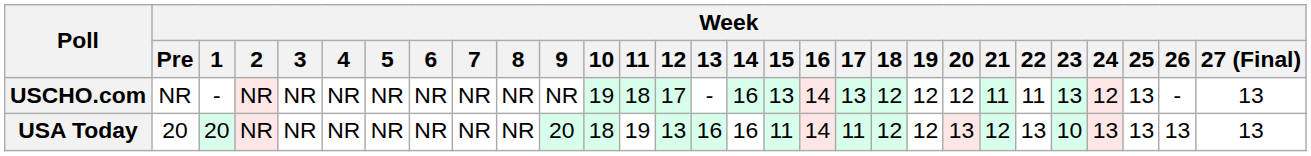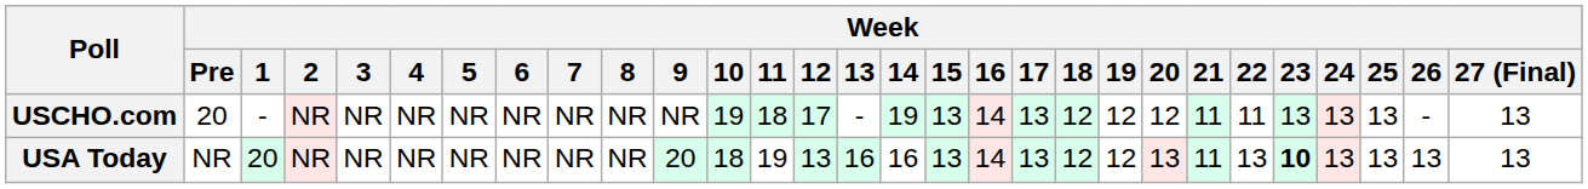 <table class="wikitable" style="white-space:nowrap;">
 <tr>
 <th scope="col" width="100" rowspan="2">Poll</th>
 <th colspan="28">Week</th>
 </tr>
 <tr>
 <th scope="col" width="30">Pre</th>
 <th scope="col" width="30">1</th>
 <th scope="col" width="30">2</th>
 <th scope="col" width="30">3</th>
 <th scope="col" width="30">4</th>
 <th scope="col" width="30">5</th>
 <th scope="col" width="30">6</th>
 <th scope="col" width="30">7</th>
 <th scope="col" width="30">8</th>
 <th scope="col" width="30">9</th>
 <th scope="col" width="30">10</th>
 <th scope="col" width="30">11</th>
 <th scope="col" width="30">12</th>
 <th scope="col" width="30">13</th>
 <th scope="col" width="30">14</th>
 <th scope="col" width="30">15</th>
 <th scope="col" width="30">16</th>
 <th scope="col" width="30">17</th>
 <th scope="col" width="30">18</th>
 <th scope="col" width="30">19</th>
 <th scope="col" width="30">20</th>
 <th scope="col" width="30">21</th>
 <th scope="col" width="30">22</th>
 <th scope="col" width="30">23</th>
 <th scope="col" width="30">24</th>
 <th scope="col" width="30">25</th>
 <th scope="col" width="30">26</th>
 <th scope="col" width="30">27 (Final)</th>
 </tr>
 <tr style="text-align:center;">
 <th>USCHO.com</th>
-<td bgcolor=FFFFFF>NR</td>
+<td bgcolor=FFFFFF>20</td>
 <td bgcolor=FFFFFF>-</td>
 <td bgcolor=FFE6E6>NR</td>
 <td bgcolor=FFFFFF>NR</td>
 <td bgcolor=FFFFFF>NR</td>
 <td bgcolor=FFFFFF>NR</td>
 <td bgcolor=FFFFFF>NR</td>
 <td bgcolor=FFFFFF>NR</td>
 <td bgcolor=FFFFFF>NR</td>
 <td bgcolor=FFFFFF>NR</td>
 <td bgcolor=D8FFEB>19</td>
 <td bgcolor=D8FFEB>18</td>
 <td bgcolor=D8FFEB>17</td>
 <td bgcolor=FFFFFF>-</td>
-<td bgcolor=D8FFEB>16</td>
+<td bgcolor=D8FFEB>19</td>
 <td bgcolor=D8FFEB>13</td>
 <td bgcolor=FFE6E6>14</td>
 <td bgcolor=D8FFEB>13</td>
 <td bgcolor=D8FFEB>12</td>
 <td bgcolor=FFFFFF>12</td>
 <td bgcolor=FFFFFF>12</td>
 <td bgcolor=D8FFEB>11</td>
 <td bgcolor=FFFFFF>11</td>
 <td bgcolor=D8FFEB>13</td>
-<td bgcolor=FFE6E6>12</td>
+<td bgcolor=FFE6E6>13</td>
 <td bgcolor=FFFFFF>13</td>
 <td bgcolor=FFFFFF>-</td>
 <td bgcolor=FFFFFF>13</td>
 </tr>
 <tr style="text-align:center;">
 <th>USA Today</th>
-<td bgcolor=FFFFFF>20</td>
+<td bgcolor=FFFFFF>NR</td>
 <td bgcolor=D8FFEB>20</td>
 <td bgcolor=FFE6E6>NR</td>
 <td bgcolor=FFFFFF>NR</td>
 <td bgcolor=FFFFFF>NR</td>
 <td bgcolor=FFFFFF>NR</td>
 <td bgcolor=FFFFFF>NR</td>
 <td bgcolor=FFFFFF>NR</td>
 <td bgcolor=FFFFFF>NR</td>
 <td bgcolor=D8FFEB>20</td>
 <td bgcolor=D8FFEB>18</td>
 <td bgcolor=FFFFFF>19</td>
 <td bgcolor=D8FFEB>13</td>
 <td bgcolor=D8FFEB>16</td>
 <td bgcolor=FFFFFF>16</td>
-<td bgcolor=D8FFEB>11</td>
+<td bgcolor=D8FFEB>13</td>
 <td bgcolor=FFE6E6>14</td>
-<td bgcolor=D8FFEB>11</td>
+<td bgcolor=D8FFEB>13</td>
 <td bgcolor=D8FFEB>12</td>
 <td bgcolor=FFFFFF>12</td>
 <td bgcolor=FFE6E6>13</td>
-<td bgcolor=D8FFEB>12</td>
+<td bgcolor=D8FFEB>11</td>
 <td bgcolor=FFFFFF>13</td>
-<td bgcolor=D8FFEB>10</td>
+<td bgcolor=D8FFEB><strong>10</strong></td>
 <td bgcolor=FFE6E6>13</td>
 <td bgcolor=FFFFFF>13</td>
 <td bgcolor=FFFFFF>13</td>
 <td bgcolor=FFFFFF>13</td>
 </tr>
 </table>
